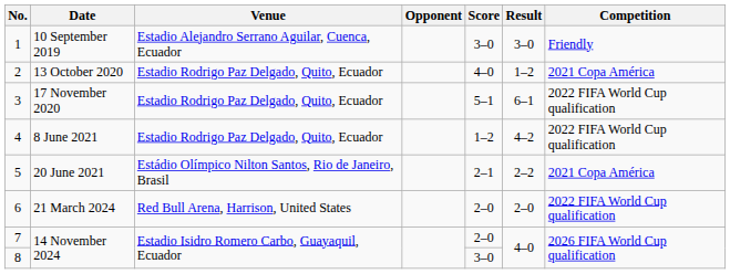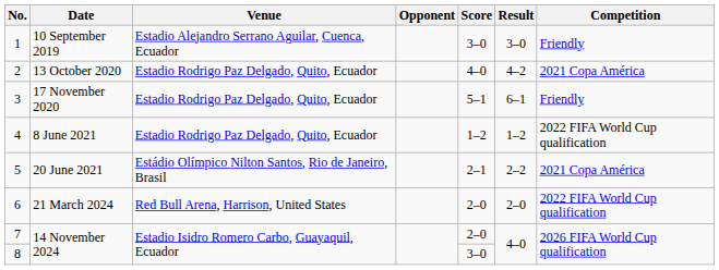 <table class="wikitable sortable">
 <tr>
 <th scope="col">No.</th>
 <th scope="col">Date</th>
 <th scope="col">Venue</th>
 <th scope="col">Opponent</th>
 <th scope="col">Score</th>
 <th scope="col">Result</th>
 <th scope="col">Competition</th>
 </tr>
 <tr>
 <td align="center">1</td>
 <td>10 September 2019</td>
 <td><a href='#'>Estadio Alejandro Serrano Aguilar</a>, <a href='#'>Cuenca</a>, Ecuador</td>
 <td></td>
 <td align="center">3–0</td>
 <td align="center">3–0</td>
 <td><a href='#'>Friendly</a></td>
 </tr>
 <tr>
 <td align="center">2</td>
 <td>13 October 2020</td>
 <td><a href='#'>Estadio Rodrigo Paz Delgado</a>, <a href='#'>Quito</a>, Ecuador</td>
 <td></td>
 <td align="center">4–0</td>
-<td align="center">1–2</td>
+<td align="center">4–2</td>
 <td><a href='#'>2021 Copa América</a></td>
 </tr>
 <tr>
 <td align="center">3</td>
 <td>17 November 2020</td>
 <td><a href='#'>Estadio Rodrigo Paz Delgado</a>, <a href='#'>Quito</a>, Ecuador</td>
 <td></td>
 <td align="center">5–1</td>
 <td align="center">6–1</td>
-<td>2022 FIFA World Cup qualification</td>
+<td><a href='#'>Friendly</a></td>
 </tr>
 <tr>
 <td align="center">4</td>
 <td>8 June 2021</td>
 <td><a href='#'>Estadio Rodrigo Paz Delgado</a>, <a href='#'>Quito</a>, Ecuador</td>
 <td></td>
 <td align="center">1–2</td>
-<td align="center">4–2</td>
+<td align="center">1–2</td>
 <td>2022 FIFA World Cup qualification</td>
 </tr>
 <tr>
 <td align="center">5</td>
 <td>20 June 2021</td>
 <td><a href='#'>Estádio Olímpico Nilton Santos</a>, <a href='#'>Rio de Janeiro</a>, Brasil</td>
 <td></td>
 <td align="center">2–1</td>
 <td align="center">2–2</td>
 <td><a href='#'>2021 Copa América</a></td>
 </tr>
 <tr>
 <td align="center">6</td>
 <td>21 March 2024</td>
 <td><a href='#'>Red Bull Arena</a>, <a href='#'>Harrison</a>, United States</td>
 <td></td>
 <td align="center">2–0</td>
 <td align="center">2–0</td>
 <td><a href='#'>2022 FIFA World Cup qualification</a></td>
 </tr>
 <tr>
 <td align="center">7</td>
 <td rowspan=2>14 November 2024</td>
 <td rowspan=2><a href='#'>Estadio Isidro Romero Carbo</a>, <a href='#'>Guayaquil</a>, Ecuador</td>
 <td rowspan=2></td>
 <td align="center">2–0</td>
 <td rowspan=2 align="center">4–0</td>
 <td rowspan=2><a href='#'>2026 FIFA World Cup qualification</a></td>
 </tr>
 <tr>
 <td align="center">8</td>
 <td align="center">3–0</td>
 </tr>
 </table>
